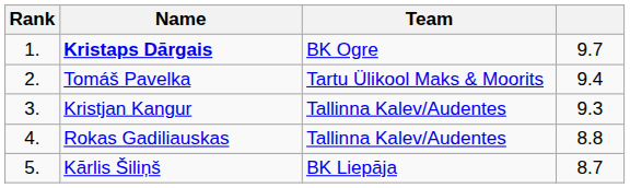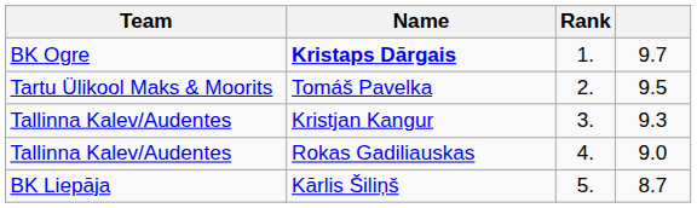 <table class="wikitable" style="text-align: center;">
 <tr>
+<th width=210>Team</th>
+<th width=200>Name</th>
 <th>Rank</th>
-<th width=200>Name</th>
-<th width=210>Team</th>
 <th width=50></th>
 </tr>
 <tr>
+<td style="text-align:left;"> <a href='#'>BK Ogre</a></td>
+<td align="left"> <strong><a href='#'>Kristaps Dārgais</a></strong></td>
 <td>1.</td>
-<td align="left"> <strong><a href='#'>Kristaps Dārgais</a></strong></td>
-<td style="text-align:left;"> <a href='#'>BK Ogre</a></td>
 <td>9.7</td>
 </tr>
 <tr>
+<td style="text-align:left;"> <a href='#'>Tartu Ülikool Maks & Moorits</a></td>
+<td align="left"> <a href='#'>Tomáš Pavelka</a></td>
 <td>2.</td>
-<td align="left"> <a href='#'>Tomáš Pavelka</a></td>
-<td style="text-align:left;"> <a href='#'>Tartu Ülikool Maks & Moorits</a></td>
-<td>9.4</td>
+<td>9.5</td>
 </tr>
 <tr>
+<td style="text-align:left;"> <a href='#'>Tallinna Kalev/Audentes</a></td>
+<td align="left"> <a href='#'>Kristjan Kangur</a></td>
 <td>3.</td>
-<td align="left"> <a href='#'>Kristjan Kangur</a></td>
-<td style="text-align:left;"> <a href='#'>Tallinna Kalev/Audentes</a></td>
 <td>9.3</td>
 </tr>
 <tr>
+<td style="text-align:left;"> <a href='#'>Tallinna Kalev/Audentes</a></td>
+<td align="left"> <a href='#'>Rokas Gadiliauskas</a></td>
 <td>4.</td>
-<td align="left"> <a href='#'>Rokas Gadiliauskas</a></td>
-<td style="text-align:left;"> <a href='#'>Tallinna Kalev/Audentes</a></td>
-<td>8.8</td>
+<td>9.0</td>
 </tr>
 <tr>
+<td style="text-align:left;"> <a href='#'>BK Liepāja</a></td>
+<td align="left"> <a href='#'>Kārlis Šiliņš</a></td>
 <td>5.</td>
-<td align="left"> <a href='#'>Kārlis Šiliņš</a></td>
-<td style="text-align:left;"> <a href='#'>BK Liepāja</a></td>
 <td>8.7</td>
 </tr>
 </table>
